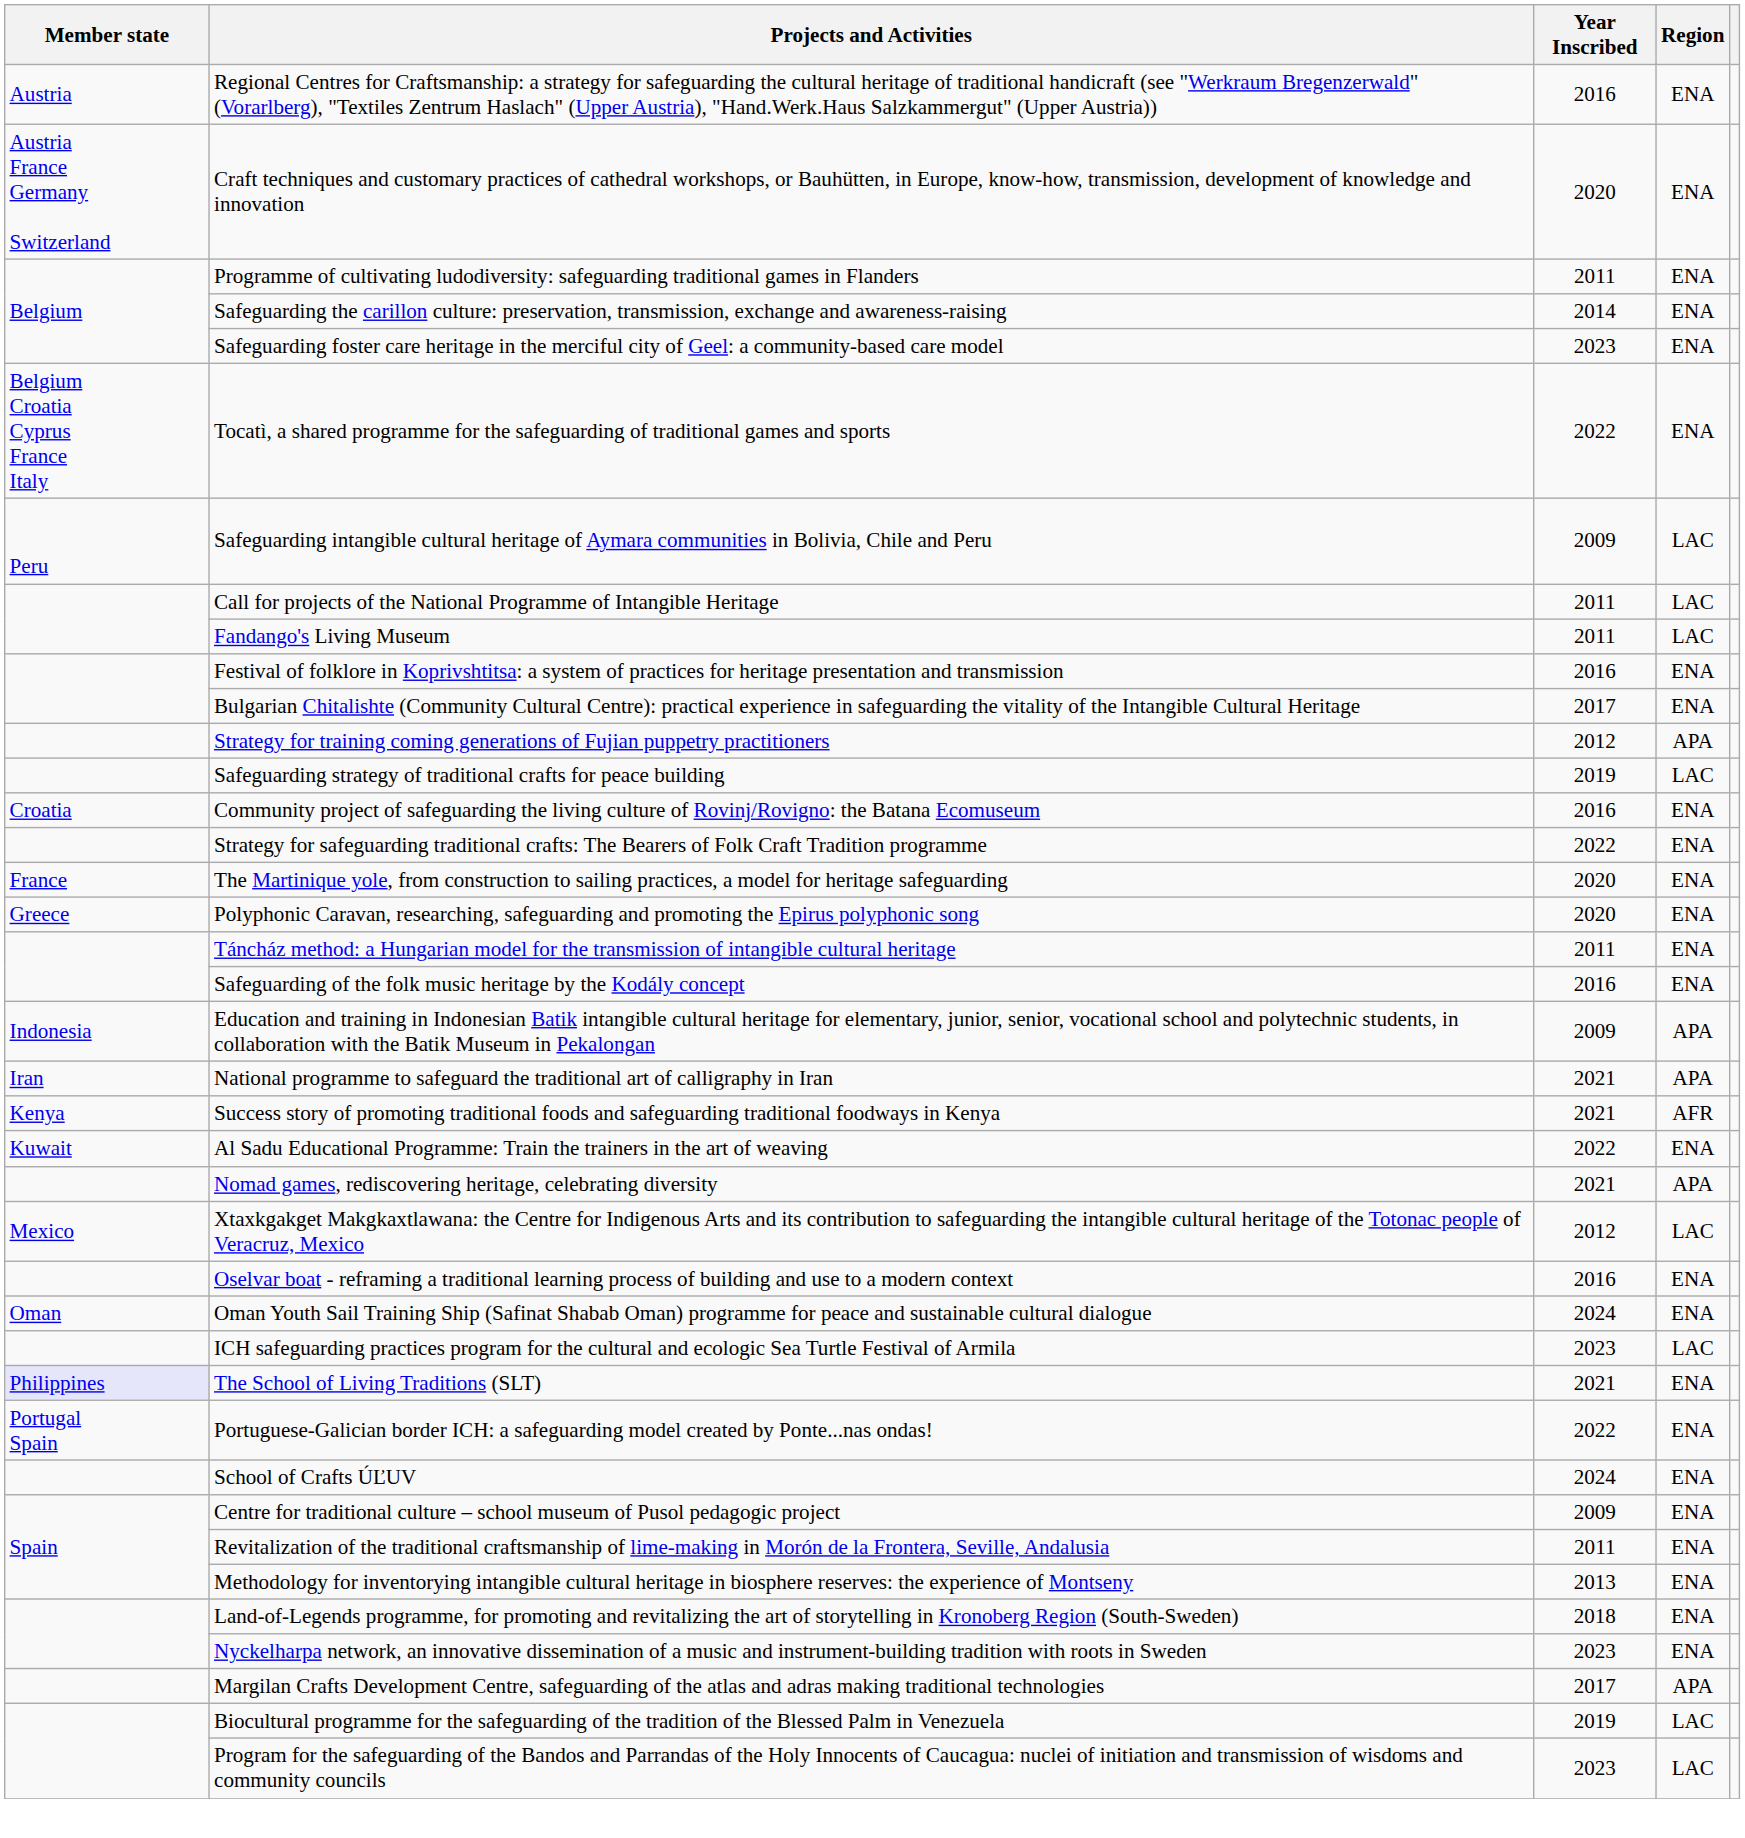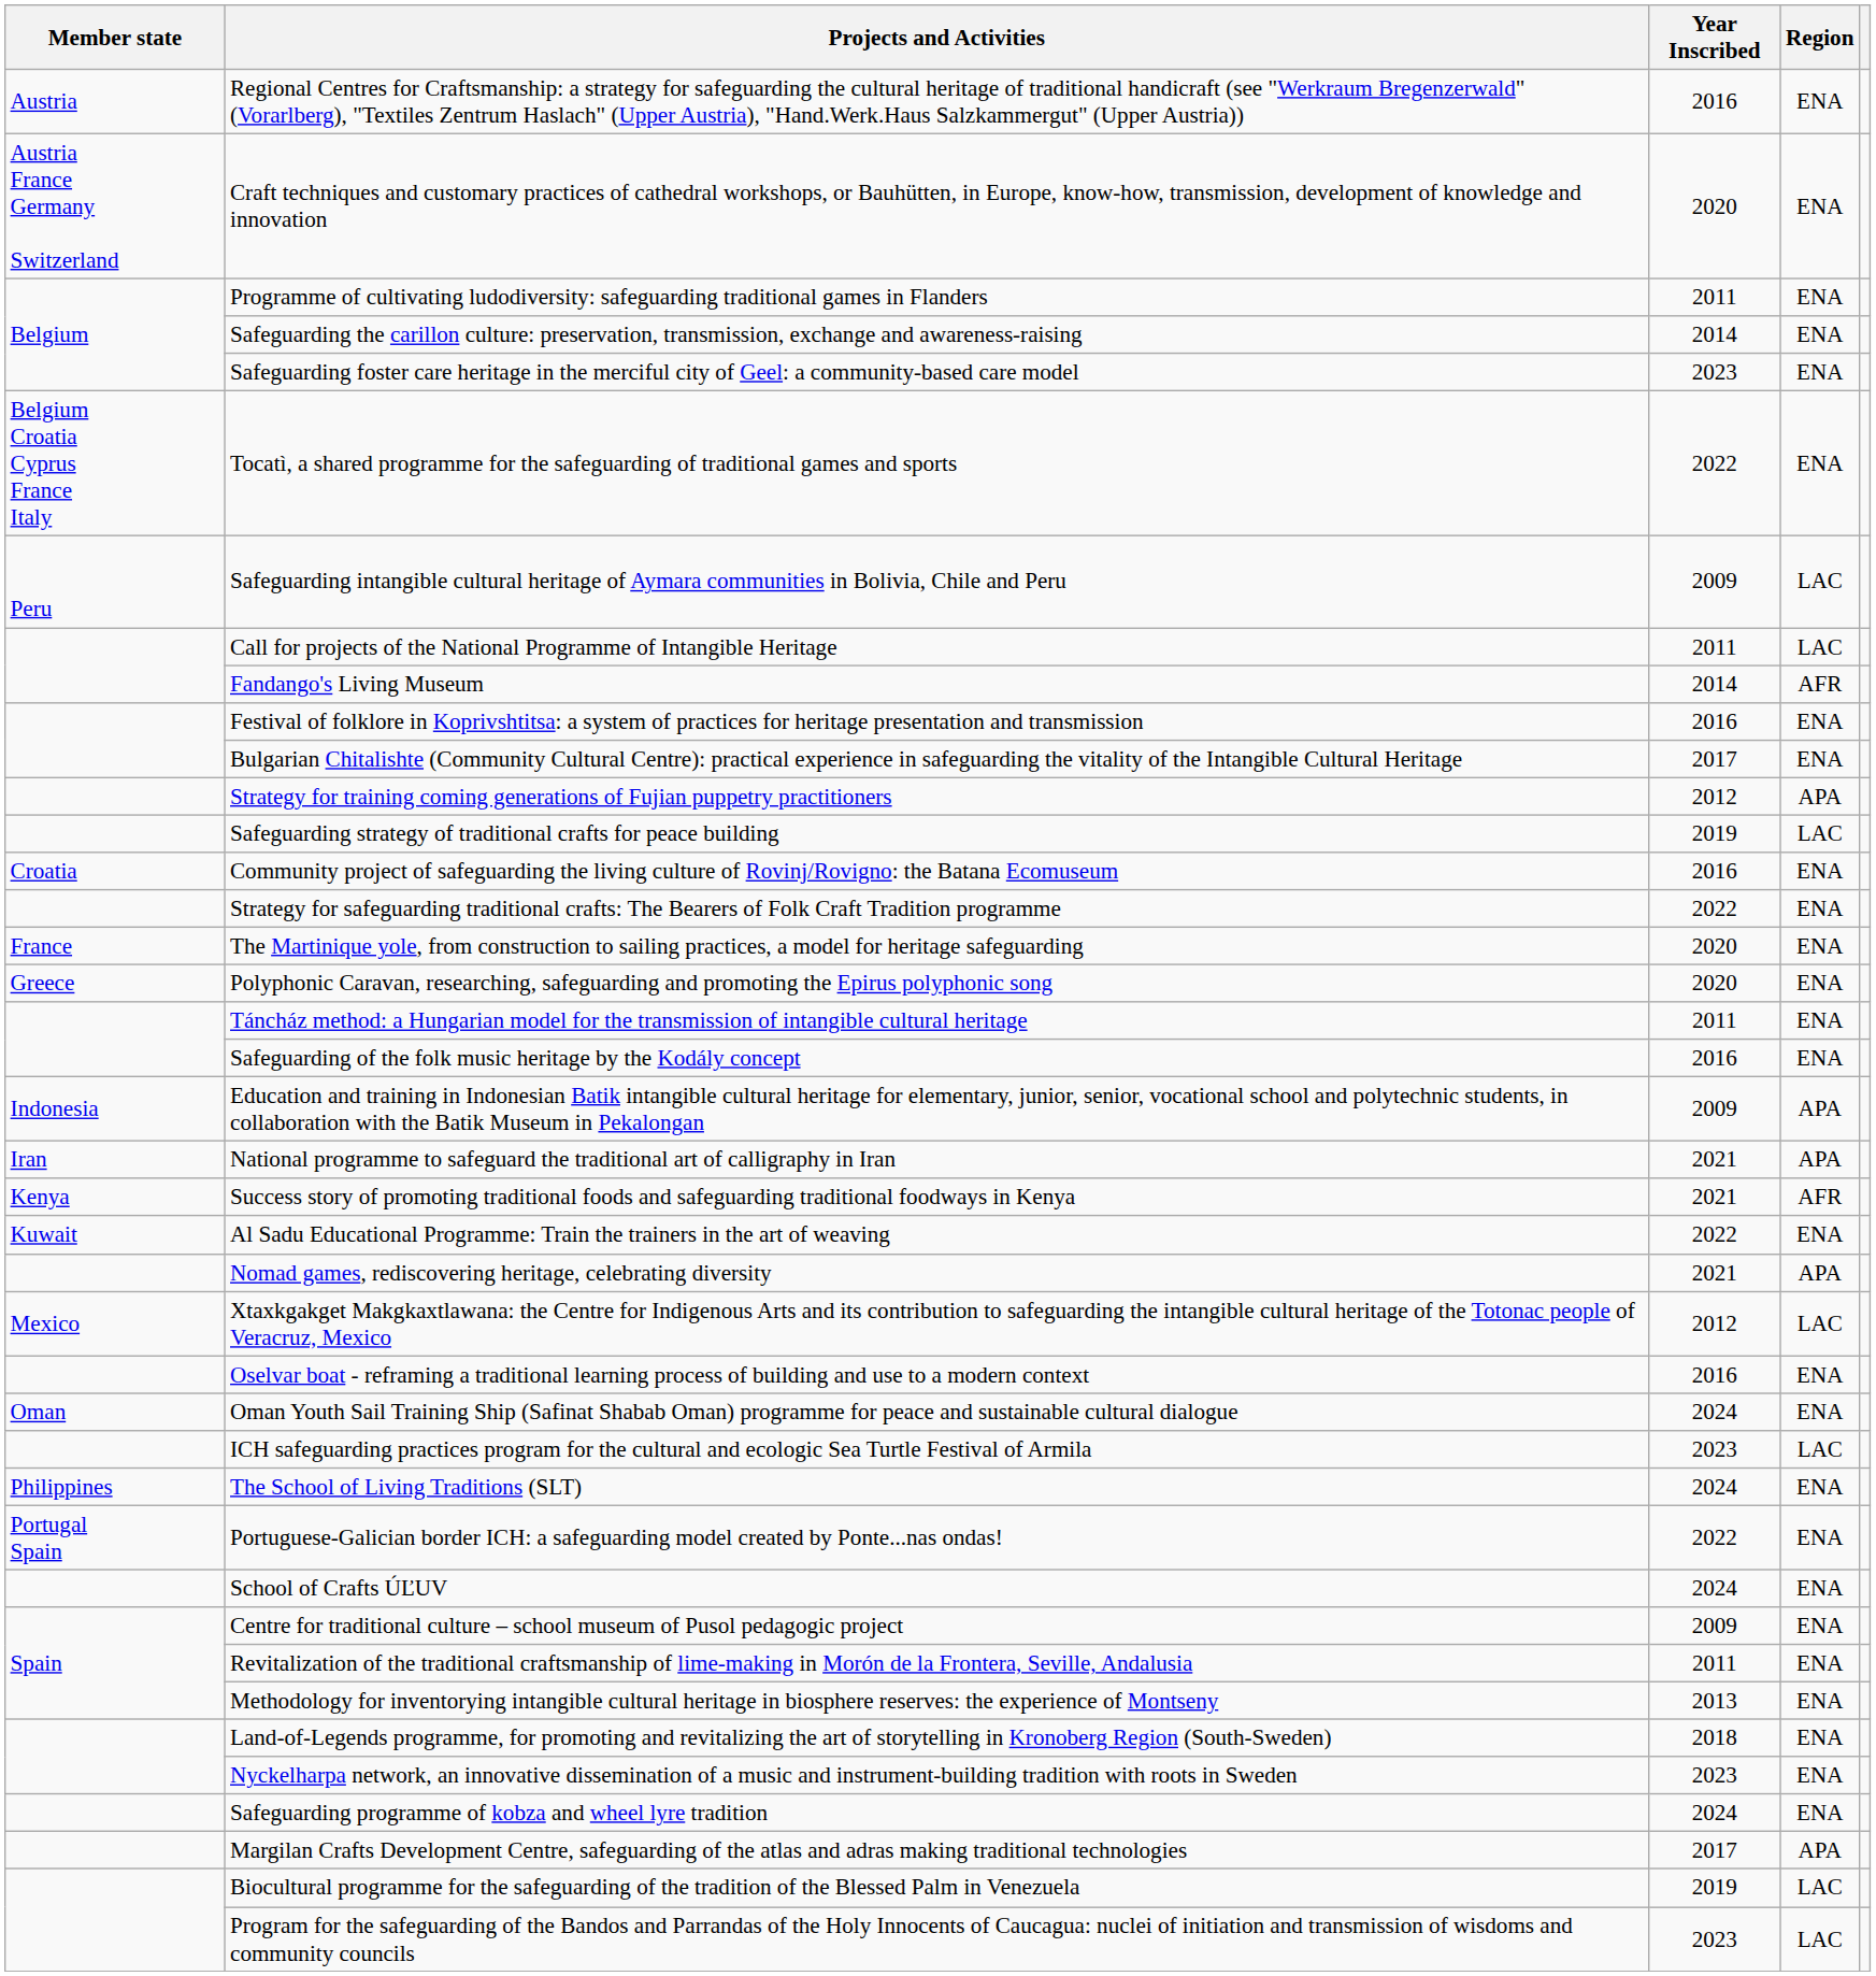 <table class="wikitable sortable" style="margin:0 1em 0 0; font-size:95%;">
 <tr>
 <th width="140px">Member state</th>
 <th>Projects and Activities </th>
 <th>Year Inscribed</th>
 <th>Region</th>
 <th class="unsortable"></th>
 </tr>
 <tr>
 <td> <a href='#'>Austria</a></td>
 <td>Regional Centres for Craftsmanship: a strategy for safeguarding the cultural heritage of traditional handicraft (see "<a href='#'>Werkraum Bregenzerwald</a>" (<a href='#'>Vorarlberg</a>), "Textiles Zentrum Haslach" (<a href='#'>Upper Austria</a>), "Hand.Werk.Haus Salzkammergut" (Upper Austria))</td>
 <td style="text-align:center;">2016</td>
 <td style="text-align:center;">ENA</td>
 <td style="text-align:center;"></td>
 </tr>
 <tr>
 <td> <a href='#'>Austria</a> <br> <a href='#'>France</a> <br> <a href='#'>Germany</a> <br> <br> <a href='#'>Switzerland</a></td>
 <td>Craft techniques and customary practices of cathedral workshops, or Bauhütten, in Europe, know-how, transmission, development of knowledge and innovation</td>
 <td style="text-align:center;">2020</td>
 <td style="text-align:center;">ENA</td>
 <td style="text-align:center;"></td>
 </tr>
 <tr>
 <td rowspan="3"> <a href='#'>Belgium</a></td>
 <td>Programme of cultivating ludodiversity: safeguarding traditional games in Flanders</td>
 <td style="text-align:center;">2011</td>
 <td style="text-align:center;">ENA</td>
 <td style="text-align:center;"></td>
 </tr>
 <tr>
 <td>Safeguarding the <a href='#'>carillon</a> culture: preservation, transmission, exchange and awareness-raising</td>
 <td style="text-align:center;">2014</td>
 <td style="text-align:center;">ENA</td>
 <td style="text-align:center;"></td>
 </tr>
 <tr>
 <td>Safeguarding foster care heritage in the merciful city of <a href='#'>Geel</a>: a community-based care model</td>
 <td style="text-align:center;">2023</td>
 <td style="text-align:center;">ENA</td>
 <td style="text-align:center;"></td>
 </tr>
 <tr>
 <td> <a href='#'>Belgium</a><br> <a href='#'>Croatia</a><br> <a href='#'>Cyprus</a><br> <a href='#'>France</a><br> <a href='#'>Italy</a></td>
 <td>Tocatì, a shared programme for the safeguarding of traditional games and sports</td>
 <td style="text-align:center;">2022</td>
 <td style="text-align:center;">ENA</td>
 <td style="text-align:center;"></td>
 </tr>
 <tr>
 <td><br><br> <a href='#'>Peru</a></td>
 <td>Safeguarding intangible cultural heritage of <a href='#'>Aymara communities</a> in Bolivia, Chile and Peru</td>
 <td style="text-align:center;">2009</td>
 <td style="text-align:center;">LAC</td>
 <td style="text-align:center;"></td>
 </tr>
 <tr>
 <td rowspan="2"></td>
 <td>Call for projects of the National Programme of Intangible Heritage</td>
 <td style="text-align:center;">2011</td>
 <td style="text-align:center;">LAC</td>
 <td style="text-align:center;"></td>
 </tr>
 <tr>
 <td><a href='#'>Fandango's</a> Living Museum</td>
-<td style="text-align:center;">2011</td>
-<td style="text-align:center;">LAC</td>
+<td style="text-align:center;">2014</td>
+<td style="text-align:center;">AFR</td>
 <td style="text-align:center;"></td>
 </tr>
 <tr>
 <td rowspan="2"></td>
 <td>Festival of folklore in <a href='#'>Koprivshtitsa</a>: a system of practices for heritage presentation and transmission</td>
 <td style="text-align:center;">2016</td>
 <td style="text-align:center;">ENA</td>
 <td style="text-align:center;"></td>
 </tr>
 <tr>
 <td>Bulgarian <a href='#'>Chitalishte</a> (Community Cultural Centre): practical experience in safeguarding the vitality of the Intangible Cultural Heritage</td>
 <td style="text-align:center;">2017</td>
 <td style="text-align:center;">ENA</td>
 <td style="text-align:center;"></td>
 </tr>
 <tr>
 <td></td>
 <td><a href='#'>Strategy for training coming generations of Fujian puppetry practitioners</a></td>
 <td style="text-align:center;">2012</td>
 <td style="text-align:center;">APA</td>
 <td style="text-align:center;"></td>
 </tr>
 <tr>
 <td></td>
 <td>Safeguarding strategy of traditional crafts for peace building</td>
 <td style="text-align:center;">2019</td>
 <td style="text-align:center;">LAC</td>
 <td style="text-align:center;"></td>
 </tr>
 <tr>
 <td> <a href='#'>Croatia</a></td>
 <td>Community project of safeguarding the living culture of <a href='#'>Rovinj/Rovigno</a>: the Batana <a href='#'>Ecomuseum</a></td>
 <td style="text-align:center;">2016</td>
 <td style="text-align:center;">ENA</td>
 <td style="text-align:center;"></td>
 </tr>
 <tr>
 <td></td>
 <td>Strategy for safeguarding traditional crafts: The Bearers of Folk Craft Tradition programme</td>
 <td style="text-align:center;">2022</td>
 <td style="text-align:center;">ENA</td>
 <td style="text-align:center;"></td>
 </tr>
 <tr>
 <td> <a href='#'>France</a></td>
 <td>The <a href='#'>Martinique yole</a>, from construction to sailing practices, a model for heritage safeguarding</td>
 <td style="text-align:center;">2020</td>
 <td style="text-align:center;">ENA</td>
 <td style="text-align:center;"></td>
 </tr>
 <tr>
 <td> <a href='#'>Greece</a></td>
 <td>Polyphonic Caravan, researching, safeguarding and promoting the <a href='#'>Epirus polyphonic song</a></td>
 <td style="text-align:center;">2020</td>
 <td style="text-align:center;">ENA</td>
 <td style="text-align:center;"></td>
 </tr>
 <tr>
 <td rowspan="2"></td>
 <td><a href='#'>Táncház method: a Hungarian model for the transmission of intangible cultural heritage</a></td>
 <td style="text-align:center;">2011</td>
 <td style="text-align:center;">ENA</td>
 <td style="text-align:center;"></td>
 </tr>
 <tr>
 <td>Safeguarding of the folk music heritage by the <a href='#'>Kodály concept</a></td>
 <td style="text-align:center;">2016</td>
 <td style="text-align:center;">ENA</td>
 <td style="text-align:center;"></td>
 </tr>
 <tr>
 <td> <a href='#'>Indonesia</a></td>
 <td>Education and training in Indonesian <a href='#'>Batik</a> intangible cultural heritage for elementary, junior, senior, vocational school and polytechnic students, in collaboration with the Batik Museum in <a href='#'>Pekalongan</a></td>
 <td style="text-align:center;">2009</td>
 <td style="text-align:center;">APA</td>
 <td style="text-align:center;"></td>
 </tr>
 <tr>
 <td> <a href='#'>Iran</a></td>
 <td>National programme to safeguard the traditional art of calligraphy in Iran</td>
 <td style="text-align:center;">2021</td>
 <td style="text-align:center;">APA</td>
 <td style="text-align:center;"></td>
 </tr>
 <tr>
 <td> <a href='#'>Kenya</a></td>
 <td>Success story of promoting traditional foods and safeguarding traditional foodways in Kenya</td>
 <td style="text-align:center;">2021</td>
 <td style="text-align:center;">AFR</td>
 <td style="text-align:center;"></td>
 </tr>
 <tr>
 <td> <a href='#'>Kuwait</a></td>
 <td>Al Sadu Educational Programme: Train the trainers in the art of weaving</td>
 <td style="text-align:center;">2022</td>
 <td style="text-align:center;">ENA</td>
 <td style="text-align:center;"></td>
 </tr>
 <tr>
 <td></td>
 <td><a href='#'>Nomad games</a>, rediscovering heritage, celebrating diversity</td>
 <td style="text-align:center;">2021</td>
 <td style="text-align:center;">APA</td>
 <td style="text-align:center;"></td>
 </tr>
 <tr>
 <td> <a href='#'>Mexico</a></td>
 <td>Xtaxkgakget Makgkaxtlawana: the Centre for Indigenous Arts and its contribution to safeguarding the intangible cultural heritage of the <a href='#'>Totonac people</a> of <a href='#'>Veracruz, Mexico</a></td>
 <td style="text-align:center;">2012</td>
 <td style="text-align:center;">LAC</td>
 <td style="text-align:center;"></td>
 </tr>
 <tr>
 <td></td>
 <td><a href='#'>Oselvar boat</a> - reframing a traditional learning process of building and use to a modern context</td>
 <td style="text-align:center;">2016</td>
 <td style="text-align:center;">ENA</td>
 <td style="text-align:center;"></td>
 </tr>
 <tr>
 <td> <a href='#'>Oman</a></td>
 <td>Oman Youth Sail Training Ship (Safinat Shabab Oman) programme for peace and sustainable cultural dialogue</td>
 <td style="text-align:center;">2024</td>
 <td style="text-align:center;">ENA</td>
 <td style="text-align:center;"></td>
 </tr>
 <tr>
 <td></td>
 <td>ICH safeguarding practices program for the cultural and ecologic Sea Turtle Festival of Armila</td>
 <td style="text-align:center;">2023</td>
 <td style="text-align:center;">LAC</td>
 <td style="text-align:center;"></td>
 </tr>
 <tr>
-<td style="background: lavender;"> <a href='#'>Philippines</a></td>
+<td> <a href='#'>Philippines</a></td>
 <td><a href='#'>The School of Living Traditions</a> (SLT)</td>
-<td style="text-align:center;">2021</td>
+<td style="text-align:center;">2024</td>
 <td style="text-align:center;">ENA</td>
 <td style="text-align:center;"></td>
 </tr>
 <tr>
 <td> <a href='#'>Portugal</a><br> <a href='#'>Spain</a></td>
 <td>Portuguese-Galician border ICH: a safeguarding model created by Ponte...nas ondas!</td>
 <td style="text-align:center;">2022</td>
 <td style="text-align:center;">ENA</td>
 <td style="text-align:center;"></td>
 </tr>
 <tr>
 <td></td>
 <td>School of Crafts ÚĽUV</td>
 <td style="text-align:center;">2024</td>
 <td style="text-align:center;">ENA</td>
 <td style="text-align:center;"></td>
 </tr>
 <tr>
 <td rowspan="3"> <a href='#'>Spain</a></td>
 <td>Centre for traditional culture – school museum of Pusol pedagogic project</td>
 <td style="text-align:center;">2009</td>
 <td style="text-align:center;">ENA</td>
 <td style="text-align:center;"></td>
 </tr>
 <tr>
 <td>Revitalization of the traditional craftsmanship of <a href='#'>lime-making</a> in <a href='#'>Morón de la Frontera, Seville, Andalusia</a></td>
 <td style="text-align:center;">2011</td>
 <td style="text-align:center;">ENA</td>
 <td style="text-align:center;"></td>
 </tr>
 <tr>
 <td>Methodology for inventorying intangible cultural heritage in biosphere reserves: the experience of <a href='#'>Montseny</a></td>
 <td style="text-align:center;">2013</td>
 <td style="text-align:center;">ENA</td>
 <td style="text-align:center;"></td>
 </tr>
 <tr>
 <td rowspan="2"></td>
 <td>Land-of-Legends programme, for promoting and revitalizing the art of storytelling in <a href='#'>Kronoberg Region</a> (South-Sweden)</td>
 <td style="text-align:center;">2018</td>
 <td style="text-align:center;">ENA</td>
 <td style="text-align:center;"></td>
 </tr>
 <tr>
 <td><a href='#'>Nyckelharpa</a> network, an innovative dissemination of a music and instrument-building tradition with roots in Sweden</td>
 <td style="text-align:center;">2023</td>
 <td style="text-align:center;">ENA</td>
 <td style="text-align:center;"></td>
 </tr>
 <tr>
 <td></td>
+<td>Safeguarding programme of <a href='#'>kobza</a> and <a href='#'>wheel lyre</a> tradition</td>
+<td style="text-align:center;">2024</td>
+<td style="text-align:center;">ENA</td>
+<td style="text-align:center;"></td>
+</tr>
+<tr>
+<td></td>
 <td>Margilan Crafts Development Centre, safeguarding of the atlas and adras making traditional technologies</td>
 <td style="text-align:center;">2017</td>
 <td style="text-align:center;">APA</td>
 <td style="text-align:center;"></td>
 </tr>
 <tr>
 <td rowspan="2"></td>
 <td>Biocultural programme for the safeguarding of the tradition of the Blessed Palm in Venezuela</td>
 <td style="text-align:center;">2019</td>
 <td style="text-align:center;">LAC</td>
 <td style="text-align:center;"></td>
 </tr>
 <tr>
 <td>Program for the safeguarding of the Bandos and Parrandas of the Holy Innocents of Caucagua: nuclei of initiation and transmission of wisdoms and community councils</td>
 <td style="text-align:center;">2023</td>
 <td style="text-align:center;">LAC</td>
 <td style="text-align:center;"></td>
 </tr>
 <tr>
 </tr>
 </table>
